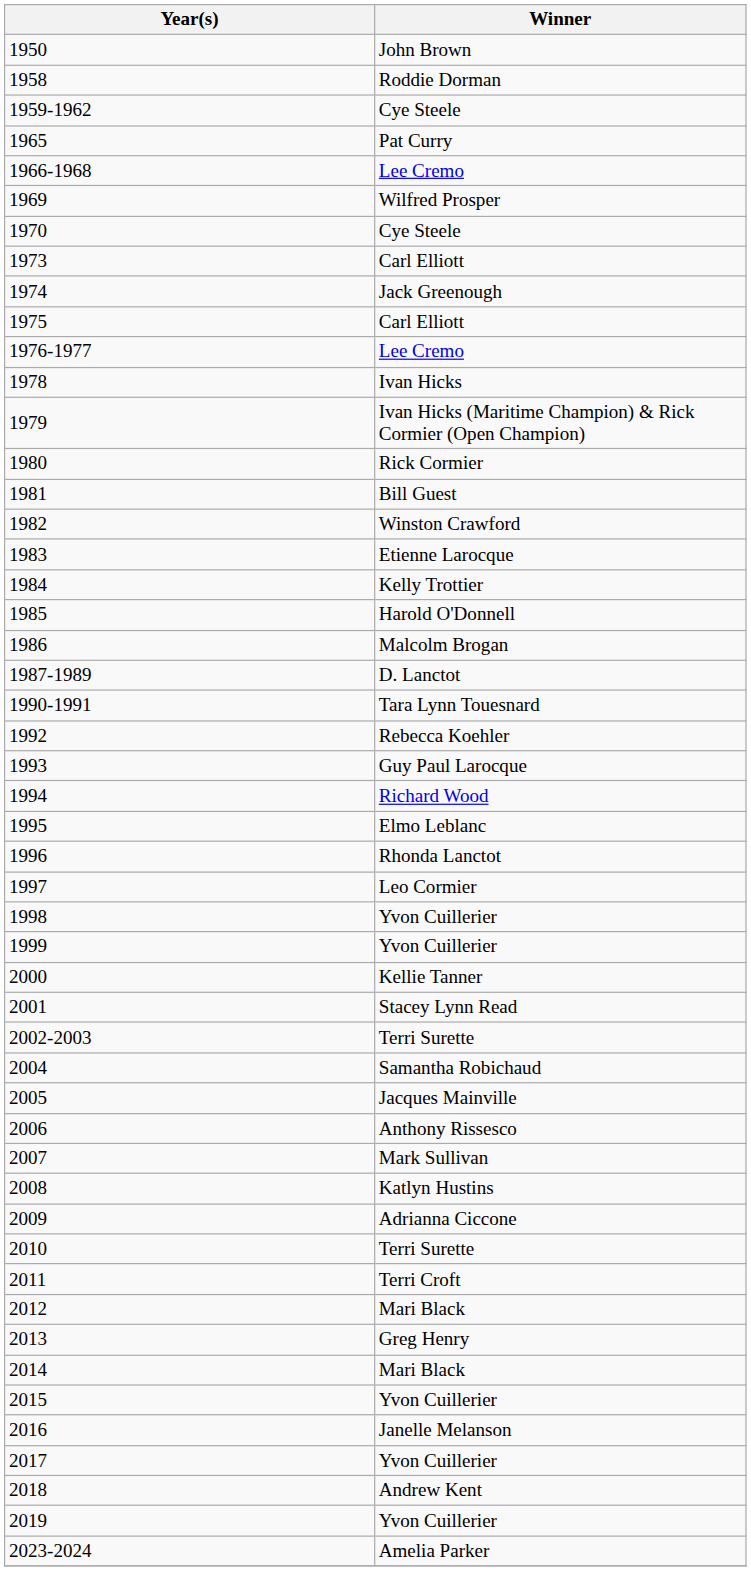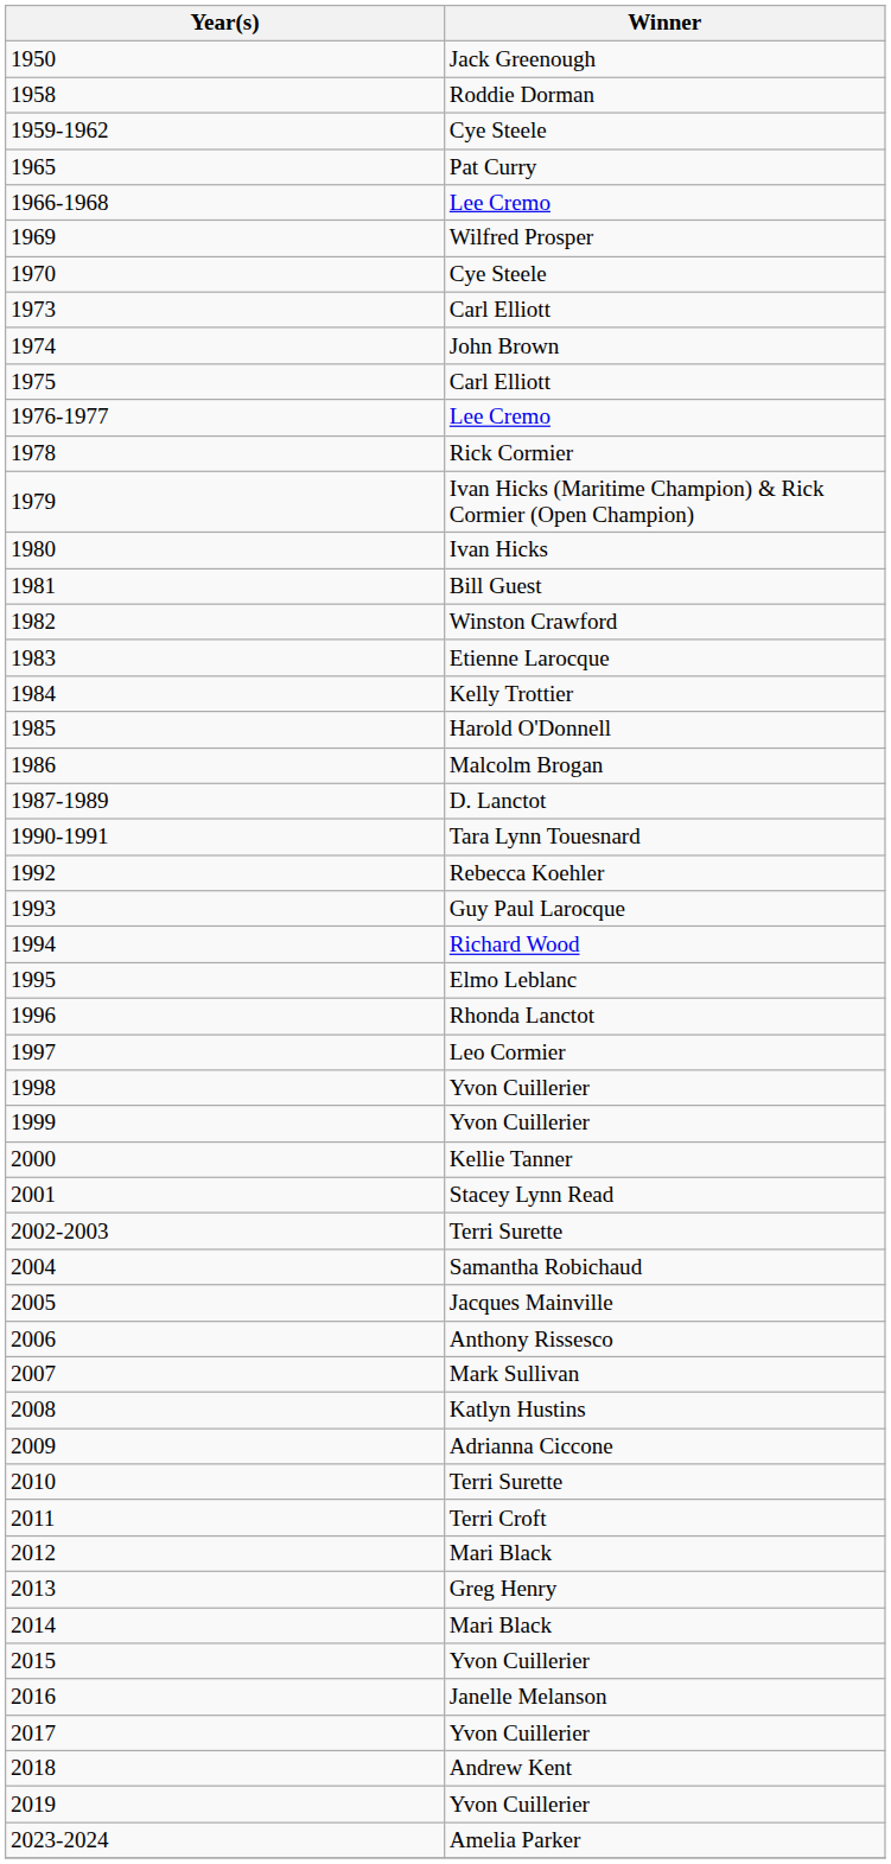 <table class="wikitable " style="text-align: left;margin:0px;">
 <tr>
 <th style="width:20em;">Year(s)</th>
 <th style="width:20em;">Winner</th>
 </tr>
 <tr>
 <td>1950</td>
-<td>John Brown</td>
+<td>Jack Greenough</td>
 </tr>
 <tr>
 <td>1958</td>
 <td>Roddie Dorman</td>
 </tr>
 <tr>
 <td>1959-1962</td>
 <td>Cye Steele</td>
 </tr>
 <tr>
 <td>1965</td>
 <td>Pat Curry</td>
 </tr>
 <tr>
 <td>1966-1968</td>
 <td><a href='#'>Lee Cremo</a></td>
 </tr>
 <tr>
 <td>1969</td>
 <td>Wilfred Prosper </td>
 </tr>
 <tr>
 <td>1970</td>
 <td>Cye Steele</td>
 </tr>
 <tr>
 <td>1973</td>
 <td>Carl Elliott</td>
 </tr>
 <tr>
 <td>1974</td>
-<td>Jack Greenough</td>
+<td>John Brown</td>
 </tr>
 <tr>
 <td>1975</td>
 <td>Carl Elliott</td>
 </tr>
 <tr>
 <td>1976-1977</td>
 <td><a href='#'>Lee Cremo</a></td>
 </tr>
 <tr>
 <td>1978</td>
-<td>Ivan Hicks</td>
+<td>Rick Cormier</td>
 </tr>
 <tr>
 <td>1979</td>
 <td>Ivan Hicks (Maritime Champion) & Rick Cormier (Open Champion) </td>
 </tr>
 <tr>
 <td>1980</td>
-<td>Rick Cormier</td>
+<td>Ivan Hicks</td>
 </tr>
 <tr>
 <td>1981</td>
 <td>Bill Guest</td>
 </tr>
 <tr>
 <td>1982</td>
 <td>Winston Crawford</td>
 </tr>
 <tr>
 <td>1983</td>
 <td>Etienne Larocque</td>
 </tr>
 <tr>
 <td>1984</td>
 <td>Kelly Trottier</td>
 </tr>
 <tr>
 <td>1985</td>
 <td>Harold O'Donnell</td>
 </tr>
 <tr>
 <td>1986</td>
 <td>Malcolm Brogan</td>
 </tr>
 <tr>
 <td>1987-1989</td>
 <td>D. Lanctot</td>
 </tr>
 <tr>
 <td>1990-1991</td>
 <td>Tara Lynn Touesnard</td>
 </tr>
 <tr>
 <td>1992</td>
 <td>Rebecca Koehler</td>
 </tr>
 <tr>
 <td>1993</td>
 <td>Guy Paul Larocque</td>
 </tr>
 <tr>
 <td>1994</td>
 <td><a href='#'>Richard Wood</a></td>
 </tr>
 <tr>
 <td>1995</td>
 <td>Elmo Leblanc</td>
 </tr>
 <tr>
 <td>1996</td>
 <td>Rhonda Lanctot</td>
 </tr>
 <tr>
 <td>1997</td>
 <td>Leo Cormier</td>
 </tr>
 <tr>
 <td>1998</td>
 <td>Yvon Cuillerier</td>
 </tr>
 <tr>
 <td>1999</td>
 <td>Yvon Cuillerier</td>
 </tr>
 <tr>
 <td>2000</td>
 <td>Kellie Tanner</td>
 </tr>
 <tr>
 <td>2001</td>
 <td>Stacey Lynn Read</td>
 </tr>
 <tr>
 <td>2002-2003</td>
 <td>Terri Surette</td>
 </tr>
 <tr>
 <td>2004</td>
 <td>Samantha Robichaud</td>
 </tr>
 <tr>
 <td>2005</td>
 <td>Jacques Mainville</td>
 </tr>
 <tr>
 <td>2006</td>
 <td>Anthony Rissesco</td>
 </tr>
 <tr>
 <td>2007</td>
 <td>Mark Sullivan</td>
 </tr>
 <tr>
 <td>2008</td>
 <td>Katlyn Hustins</td>
 </tr>
 <tr>
 <td>2009</td>
 <td>Adrianna Ciccone</td>
 </tr>
 <tr>
 <td>2010</td>
 <td>Terri Surette</td>
 </tr>
 <tr>
 <td>2011</td>
 <td>Terri Croft</td>
 </tr>
 <tr>
 <td>2012</td>
 <td>Mari Black</td>
 </tr>
 <tr>
 <td>2013</td>
 <td>Greg Henry</td>
 </tr>
 <tr>
 <td>2014</td>
 <td>Mari Black</td>
 </tr>
 <tr>
 <td>2015</td>
 <td>Yvon Cuillerier</td>
 </tr>
 <tr>
 <td>2016</td>
 <td>Janelle Melanson</td>
 </tr>
 <tr>
 <td>2017</td>
 <td>Yvon Cuillerier</td>
 </tr>
 <tr>
 <td>2018</td>
 <td>Andrew Kent</td>
 </tr>
 <tr>
 <td>2019</td>
 <td>Yvon Cuillerier</td>
 </tr>
 <tr>
 <td>2023-2024</td>
 <td>Amelia Parker</td>
 </tr>
 <tr>
 </tr>
 </table>
